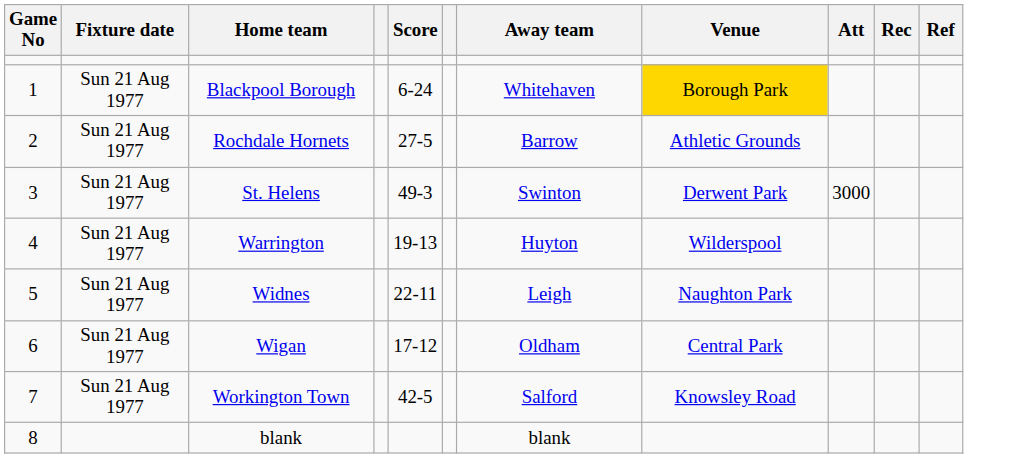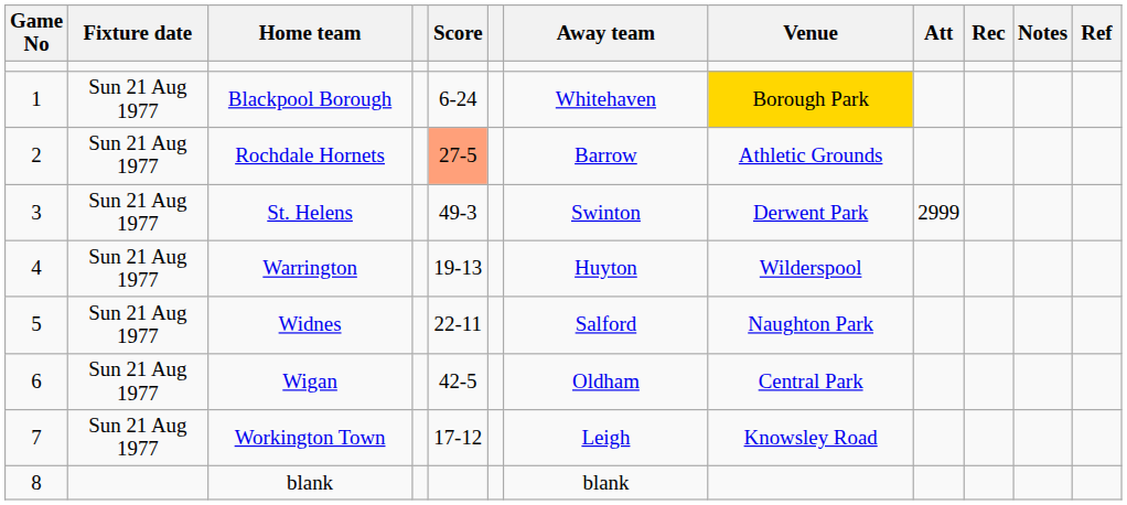 <table class="wikitable" style="text-align:center;">
 <tr>
 <th width=20 abbr="No">Game No</th>
 <th width=100 abbr="Date">Fixture date</th>
 <th width=150 abbr="Home team">Home team</th>
 <th width=5 abbr="space"></th>
 <th width=20 abbr="Score">Score</th>
 <th width=5 abbr="space"></th>
 <th width=150 abbr="Away team">Away team</th>
 <th width=150 abbr="Venue">Venue</th>
 <th width=30 abbr="Att">Att</th>
 <th width=30 abbr="Rec">Rec</th>
+<th width=20 abbr="Notes">Notes</th>
 <th width=30 abbr="Ref">Ref</th>
 </tr>
 <tr>
+<td></td>
 <td></td>
 <td></td>
 <td></td>
 <td></td>
 <td></td>
 <td></td>
 <td></td>
 <td></td>
 <td></td>
 <td></td>
 <td></td>
 </tr>
 <tr>
 <td>1</td>
 <td>Sun 21 Aug 1977</td>
 <td><a href='#'>Blackpool Borough</a></td>
 <td></td>
 <td>6-24</td>
 <td></td>
 <td><a href='#'>Whitehaven</a></td>
 <td style="background: gold;">Borough Park</td>
 <td></td>
 <td></td>
 <td></td>
+<td></td>
 </tr>
 <tr>
 <td>2</td>
 <td>Sun 21 Aug 1977</td>
 <td><a href='#'>Rochdale Hornets</a></td>
 <td></td>
-<td>27-5</td>
+<td style="background: lightsalmon;">27-5</td>
 <td></td>
 <td><a href='#'>Barrow</a></td>
 <td><a href='#'>Athletic Grounds</a></td>
+<td></td>
 <td></td>
 <td></td>
 <td></td>
 </tr>
 <tr>
 <td>3</td>
 <td>Sun 21 Aug 1977</td>
 <td><a href='#'>St. Helens</a></td>
 <td></td>
 <td>49-3</td>
 <td></td>
 <td><a href='#'>Swinton</a></td>
 <td><a href='#'>Derwent Park</a></td>
-<td>3000</td>
+<td>2999</td>
+<td></td>
 <td></td>
 <td></td>
 </tr>
 <tr>
 <td>4</td>
 <td>Sun 21 Aug 1977</td>
 <td><a href='#'>Warrington</a></td>
 <td></td>
 <td>19-13</td>
 <td></td>
 <td><a href='#'>Huyton</a></td>
 <td><a href='#'>Wilderspool</a></td>
 <td></td>
 <td></td>
 <td></td>
+<td></td>
 </tr>
 <tr>
 <td>5</td>
 <td>Sun 21 Aug 1977</td>
 <td><a href='#'>Widnes</a></td>
 <td></td>
 <td>22-11</td>
 <td></td>
-<td><a href='#'>Leigh</a></td>
+<td><a href='#'>Salford</a></td>
 <td><a href='#'>Naughton Park</a></td>
+<td></td>
 <td></td>
 <td></td>
 <td></td>
 </tr>
 <tr>
 <td>6</td>
 <td>Sun 21 Aug 1977</td>
 <td><a href='#'>Wigan</a></td>
 <td></td>
-<td>17-12</td>
+<td>42-5</td>
 <td></td>
 <td><a href='#'>Oldham</a></td>
 <td><a href='#'>Central Park</a></td>
+<td></td>
 <td></td>
 <td></td>
 <td></td>
 </tr>
 <tr>
 <td>7</td>
 <td>Sun 21 Aug 1977</td>
 <td><a href='#'>Workington Town</a></td>
 <td></td>
-<td>42-5</td>
+<td>17-12</td>
 <td></td>
-<td><a href='#'>Salford</a></td>
+<td><a href='#'>Leigh</a></td>
 <td><a href='#'>Knowsley Road</a></td>
+<td></td>
 <td></td>
 <td></td>
 <td></td>
 </tr>
 <tr>
 <td>8</td>
 <td></td>
 <td>blank</td>
 <td></td>
 <td></td>
 <td></td>
 <td>blank</td>
 <td></td>
 <td></td>
 <td></td>
 <td></td>
+<td></td>
 </tr>
 </table>
